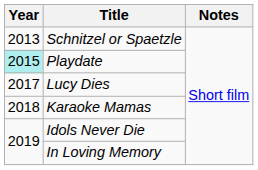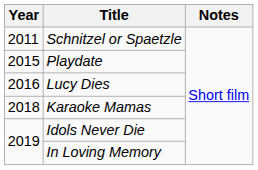 <table class="wikitable sortable">
 <tr>
 <th>Year</th>
 <th>Title</th>
 <th class=unsortable>Notes</th>
 </tr>
 <tr>
-<td>2013</td>
+<td>2011</td>
 <td><em>Schnitzel or Spaetzle</em></td>
 <td rowspan="6"><a href='#'>Short film</a></td>
 </tr>
 <tr>
-<td style="background: paleturquoise;">2015</td>
+<td>2015</td>
 <td><em>Playdate</em></td>
 </tr>
 <tr>
-<td>2017</td>
+<td>2016</td>
 <td><em>Lucy Dies</em></td>
 </tr>
 <tr>
 <td>2018</td>
 <td><em>Karaoke Mamas</em></td>
 </tr>
 <tr>
 <td rowspan="2">2019</td>
 <td><em>Idols Never Die</em></td>
 </tr>
 <tr>
 <td><em>In Loving Memory</em></td>
 </tr>
 </table>
